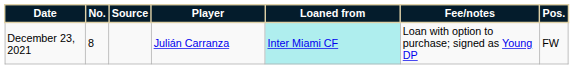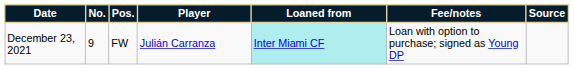 <table class="wikitable sortable" style="width:90%; text-align:center; font-size:95%; text-align:left;">
 <tr>
 <th style="background:#041C2C; color:#FFFFFF; border:2px solid #DFD1A7; width:125px;">Date</th>
 <th style="background:#041C2C; color:#FFFFFF; border:2px solid #DFD1A7; width:25px;">No.</th>
-<th style="background:#041C2C; color:#FFFFFF; border:2px solid #DFD1A7; width:50px;">Source</th>
+<th style="background:#041C2C; color:#FFFFFF; border:2px solid #DFD1A7; width:25px;">Pos.</th>
 <th style="background:#041C2C; color:#FFFFFF; border:2px solid #DFD1A7; width:200px;">Player</th>
 <th style="background:#041C2C; color:#FFFFFF; border:2px solid #DFD1A7; width:250px;">Loaned from</th>
 <th style="background:#041C2C; color:#FFFFFF; border:2px solid #DFD1A7; width:250px;">Fee/notes</th>
-<th style="background:#041C2C; color:#FFFFFF; border:2px solid #DFD1A7; width:25px;">Pos.</th>
+<th style="background:#041C2C; color:#FFFFFF; border:2px solid #DFD1A7; width:50px;">Source</th>
 </tr>
 <tr>
 <td>December 23, 2021</td>
-<td>8</td>
-<td></td>
+<td>9</td>
+<td>FW</td>
 <td> <a href='#'>Julián Carranza</a></td>
 <td style="background: paleturquoise;"> <a href='#'>Inter Miami CF</a></td>
 <td>Loan with option to purchase; signed as <a href='#'>Young DP</a></td>
-<td>FW</td>
+<td></td>
 </tr>
 </table>
